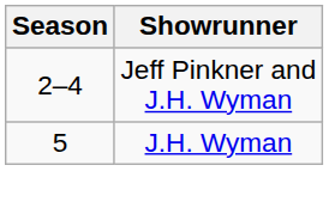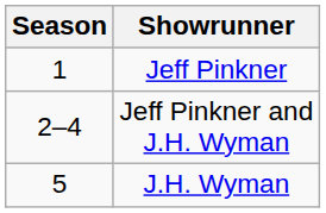 <table class="wikitable floatright" style="text-align: center">
 <tr>
 <th>Season</th>
 <th>Showrunner</th>
+</tr>
+<tr>
+<td>1</td>
+<td><a href='#'>Jeff Pinkner</a></td>
 </tr>
 <tr>
 <td>2–4</td>
 <td>Jeff Pinkner and<br><a href='#'>J.H. Wyman</a></td>
 </tr>
 <tr>
 <td>5</td>
 <td><a href='#'>J.H. Wyman</a></td>
 </tr>
 </table>
